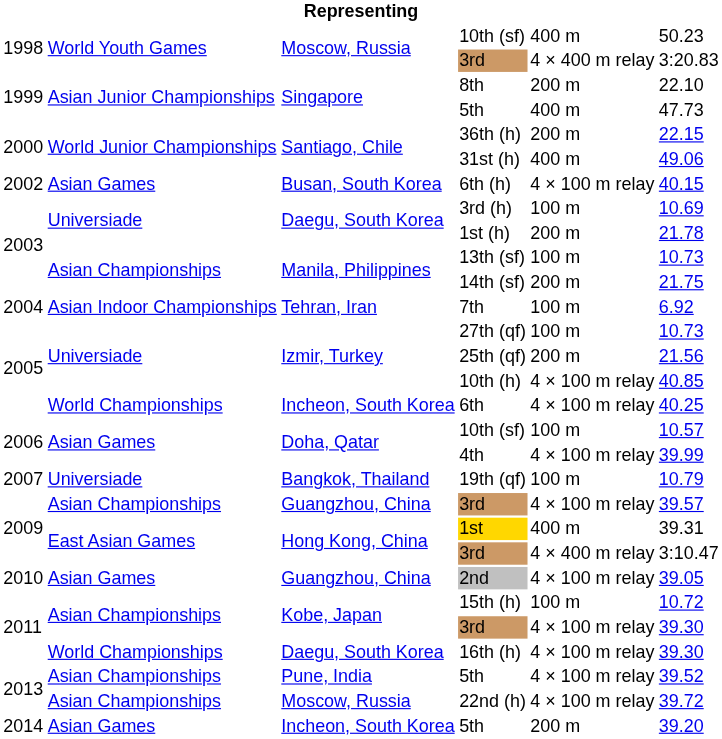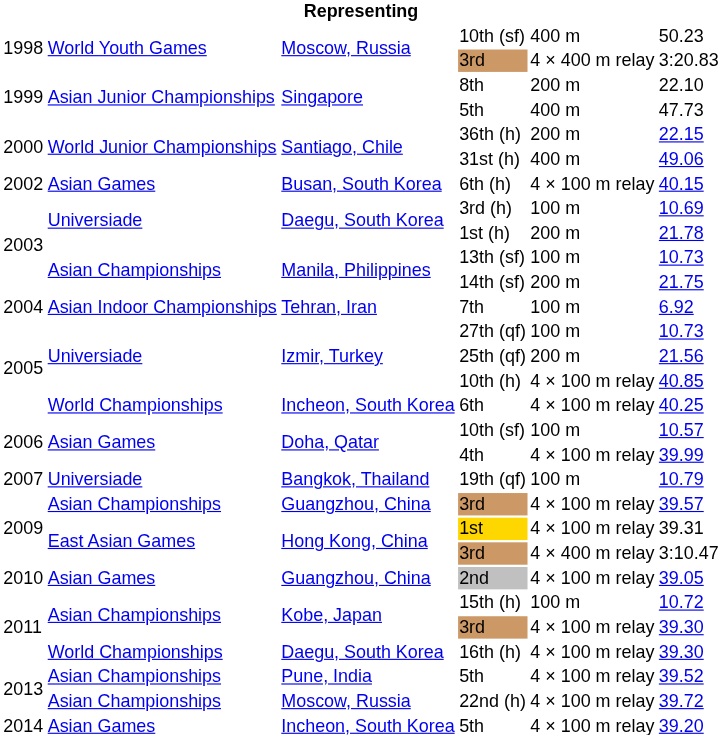 <table>
 <tr>
 <th colspan="6">Representing </th>
 </tr>
 <tr>
 <td rowspan=2>1998</td>
 <td rowspan=2><a href='#'>World Youth Games</a></td>
 <td rowspan=2><a href='#'>Moscow, Russia</a></td>
 <td>10th (sf)</td>
 <td>400 m</td>
 <td>50.23</td>
 </tr>
 <tr>
 <td bgcolor=cc9966>3rd</td>
 <td>4 × 400 m relay</td>
 <td>3:20.83</td>
 </tr>
 <tr>
 <td rowspan=2>1999</td>
 <td rowspan=2><a href='#'>Asian Junior Championships</a></td>
 <td rowspan=2><a href='#'>Singapore</a></td>
 <td>8th</td>
 <td>200 m</td>
 <td>22.10</td>
 </tr>
 <tr>
 <td>5th</td>
 <td>400 m</td>
 <td>47.73</td>
 </tr>
 <tr>
 <td rowspan=2>2000</td>
 <td rowspan=2><a href='#'>World Junior Championships</a></td>
 <td rowspan=2><a href='#'>Santiago, Chile</a></td>
 <td>36th (h)</td>
 <td>200 m</td>
 <td><a href='#'>22.15</a></td>
 </tr>
 <tr>
 <td>31st (h)</td>
 <td>400 m</td>
 <td><a href='#'>49.06</a></td>
 </tr>
 <tr>
 <td>2002</td>
 <td><a href='#'>Asian Games</a></td>
 <td><a href='#'>Busan, South Korea</a></td>
 <td>6th (h)</td>
 <td>4 × 100 m relay</td>
 <td><a href='#'>40.15</a></td>
 </tr>
 <tr>
 <td rowspan=4>2003</td>
 <td rowspan=2><a href='#'>Universiade</a></td>
 <td rowspan=2><a href='#'>Daegu, South Korea</a></td>
 <td>3rd (h)</td>
 <td>100 m</td>
 <td><a href='#'>10.69</a></td>
 </tr>
 <tr>
 <td>1st (h)</td>
 <td>200 m</td>
 <td><a href='#'>21.78</a></td>
 </tr>
 <tr>
 <td rowspan=2><a href='#'>Asian Championships</a></td>
 <td rowspan=2><a href='#'>Manila, Philippines</a></td>
 <td>13th (sf)</td>
 <td>100 m</td>
 <td><a href='#'>10.73</a></td>
 </tr>
 <tr>
 <td>14th (sf)</td>
 <td>200 m</td>
 <td><a href='#'>21.75</a></td>
 </tr>
 <tr>
 <td>2004</td>
 <td><a href='#'>Asian Indoor Championships</a></td>
 <td><a href='#'>Tehran, Iran</a></td>
 <td>7th</td>
 <td>100 m</td>
 <td><a href='#'>6.92</a></td>
 </tr>
 <tr>
 <td rowspan=4>2005</td>
 <td rowspan=3><a href='#'>Universiade</a></td>
 <td rowspan=3><a href='#'>Izmir, Turkey</a></td>
 <td>27th (qf)</td>
 <td>100 m</td>
 <td><a href='#'>10.73</a></td>
 </tr>
 <tr>
 <td>25th (qf)</td>
 <td>200 m</td>
 <td><a href='#'>21.56</a></td>
 </tr>
 <tr>
 <td>10th (h)</td>
 <td>4 × 100 m relay</td>
 <td><a href='#'>40.85</a></td>
 </tr>
 <tr>
 <td><a href='#'>World Championships</a></td>
 <td><a href='#'>Incheon, South Korea</a></td>
 <td>6th</td>
 <td>4 × 100 m relay</td>
 <td><a href='#'>40.25</a></td>
 </tr>
 <tr>
 <td rowspan=2>2006</td>
 <td rowspan=2><a href='#'>Asian Games</a></td>
 <td rowspan=2><a href='#'>Doha, Qatar</a></td>
 <td>10th (sf)</td>
 <td>100 m</td>
 <td><a href='#'>10.57</a></td>
 </tr>
 <tr>
 <td>4th</td>
 <td>4 × 100 m relay</td>
 <td><a href='#'>39.99</a></td>
 </tr>
 <tr>
 <td>2007</td>
 <td><a href='#'>Universiade</a></td>
 <td><a href='#'>Bangkok, Thailand</a></td>
 <td>19th (qf)</td>
 <td>100 m</td>
 <td><a href='#'>10.79</a></td>
 </tr>
 <tr>
 <td rowspan=3>2009</td>
 <td><a href='#'>Asian Championships</a></td>
 <td><a href='#'>Guangzhou, China</a></td>
 <td bgcolor=cc9966>3rd</td>
 <td>4 × 100 m relay</td>
 <td><a href='#'>39.57</a></td>
 </tr>
 <tr>
 <td rowspan=2><a href='#'>East Asian Games</a></td>
 <td rowspan=2><a href='#'>Hong Kong, China</a></td>
 <td bgcolor=gold>1st</td>
-<td>400 m</td>
+<td>4 × 100 m relay</td>
 <td>39.31</td>
 </tr>
 <tr>
 <td bgcolor=cc9966>3rd</td>
 <td>4 × 400 m relay</td>
 <td>3:10.47</td>
 </tr>
 <tr>
 <td>2010</td>
 <td><a href='#'>Asian Games</a></td>
 <td><a href='#'>Guangzhou, China</a></td>
 <td bgcolor=silver>2nd</td>
 <td>4 × 100 m relay</td>
 <td><a href='#'>39.05</a></td>
 </tr>
 <tr>
 <td rowspan=3>2011</td>
 <td rowspan=2><a href='#'>Asian Championships</a></td>
 <td rowspan=2><a href='#'>Kobe, Japan</a></td>
 <td>15th (h)</td>
 <td>100 m</td>
 <td><a href='#'>10.72</a></td>
 </tr>
 <tr>
 <td bgcolor=cc9966>3rd</td>
 <td>4 × 100 m relay</td>
 <td><a href='#'>39.30</a></td>
 </tr>
 <tr>
 <td><a href='#'>World Championships</a></td>
 <td><a href='#'>Daegu, South Korea</a></td>
 <td>16th (h)</td>
 <td>4 × 100 m relay</td>
 <td><a href='#'>39.30</a></td>
 </tr>
 <tr>
 <td rowspan=2>2013</td>
 <td><a href='#'>Asian Championships</a></td>
 <td><a href='#'>Pune, India</a></td>
 <td>5th</td>
 <td>4 × 100 m relay</td>
 <td><a href='#'>39.52</a></td>
 </tr>
 <tr>
 <td><a href='#'>Asian Championships</a></td>
 <td><a href='#'>Moscow, Russia</a></td>
 <td>22nd (h)</td>
 <td>4 × 100 m relay</td>
 <td><a href='#'>39.72</a></td>
 </tr>
 <tr>
 <td>2014</td>
 <td><a href='#'>Asian Games</a></td>
 <td><a href='#'>Incheon, South Korea</a></td>
 <td>5th</td>
-<td>200 m</td>
+<td>4 × 100 m relay</td>
 <td><a href='#'>39.20</a></td>
 </tr>
 </table>
